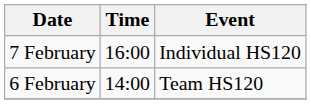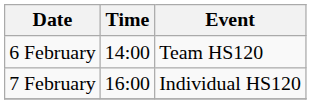 <table class="wikitable">
 <tr>
 <th>Date</th>
 <th>Time</th>
 <th>Event</th>
 </tr>
 <tr>
+<td>6 February</td>
+<td>14:00</td>
+<td>Team HS120</td>
+</tr>
+<tr>
 <td>7 February</td>
 <td>16:00</td>
 <td>Individual HS120</td>
 </tr>
 <tr>
-<td>6 February</td>
-<td>14:00</td>
-<td>Team HS120</td>
-</tr>
-<tr>
 </tr>
 </table>
